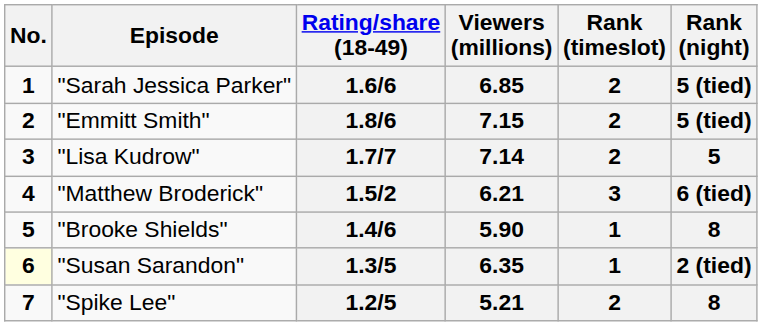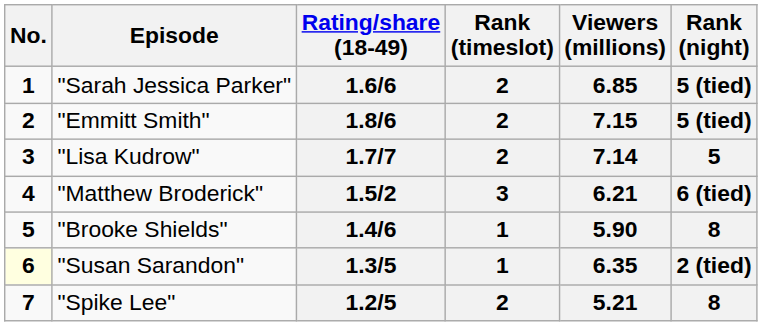 <table class="wikitable sortable">
 <tr>
 <th>No.</th>
 <th>Episode</th>
 <th><a href='#'>Rating/share</a><br>(18-49)</th>
+<th>Rank<br>(timeslot)</th>
 <th>Viewers<br>(millions)</th>
-<th>Rank<br>(timeslot)</th>
 <th>Rank<br>(night)</th>
 </tr>
 <tr>
 <td style="text-align:center"><strong>1</strong></td>
 <td>"Sarah Jessica Parker"</td>
 <th style="text-align:center">1.6/6</th>
+<th style="text-align:center">2</th>
 <th style="text-align:center">6.85</th>
-<th style="text-align:center">2</th>
 <th style="text-align:center">5 (tied)</th>
 </tr>
 <tr>
 <td style="text-align:center"><strong>2</strong></td>
 <td>"Emmitt Smith"</td>
 <th style="text-align:center">1.8/6</th>
+<th style="text-align:center">2</th>
 <th style="text-align:center">7.15</th>
-<th style="text-align:center">2</th>
 <th style="text-align:center">5 (tied)</th>
 </tr>
 <tr>
 <td style="text-align:center"><strong>3</strong></td>
 <td>"Lisa Kudrow"</td>
 <th style="text-align:center">1.7/7</th>
+<th style="text-align:center">2</th>
 <th style="text-align:center">7.14</th>
-<th style="text-align:center">2</th>
 <th style="text-align:center">5</th>
 </tr>
 <tr>
 <td style="text-align:center"><strong>4</strong></td>
 <td>"Matthew Broderick"</td>
 <th style="text-align:center">1.5/2</th>
+<th style="text-align:center">3</th>
 <th style="text-align:center">6.21</th>
-<th style="text-align:center">3</th>
 <th style="text-align:center">6 (tied)</th>
 </tr>
 <tr>
 <td style="text-align:center"><strong>5</strong></td>
 <td>"Brooke Shields"</td>
 <th style="text-align:center">1.4/6</th>
+<th style="text-align:center">1</th>
 <th style="text-align:center">5.90</th>
-<th style="text-align:center">1</th>
 <th style="text-align:center">8</th>
 </tr>
 <tr>
 <td style="background: lightyellow; text-align:center"><strong>6</strong></td>
 <td>"Susan Sarandon"</td>
 <th style="text-align:center">1.3/5</th>
+<th style="text-align:center">1</th>
 <th style="text-align:center">6.35</th>
-<th style="text-align:center">1</th>
 <th style="text-align:center">2 (tied)</th>
 </tr>
 <tr>
 <td style="text-align:center"><strong>7</strong></td>
 <td>"Spike Lee"</td>
 <th style="text-align:center">1.2/5</th>
+<th style="text-align:center">2</th>
 <th style="text-align:center">5.21</th>
-<th style="text-align:center">2</th>
 <th style="text-align:center">8</th>
 </tr>
 </table>
